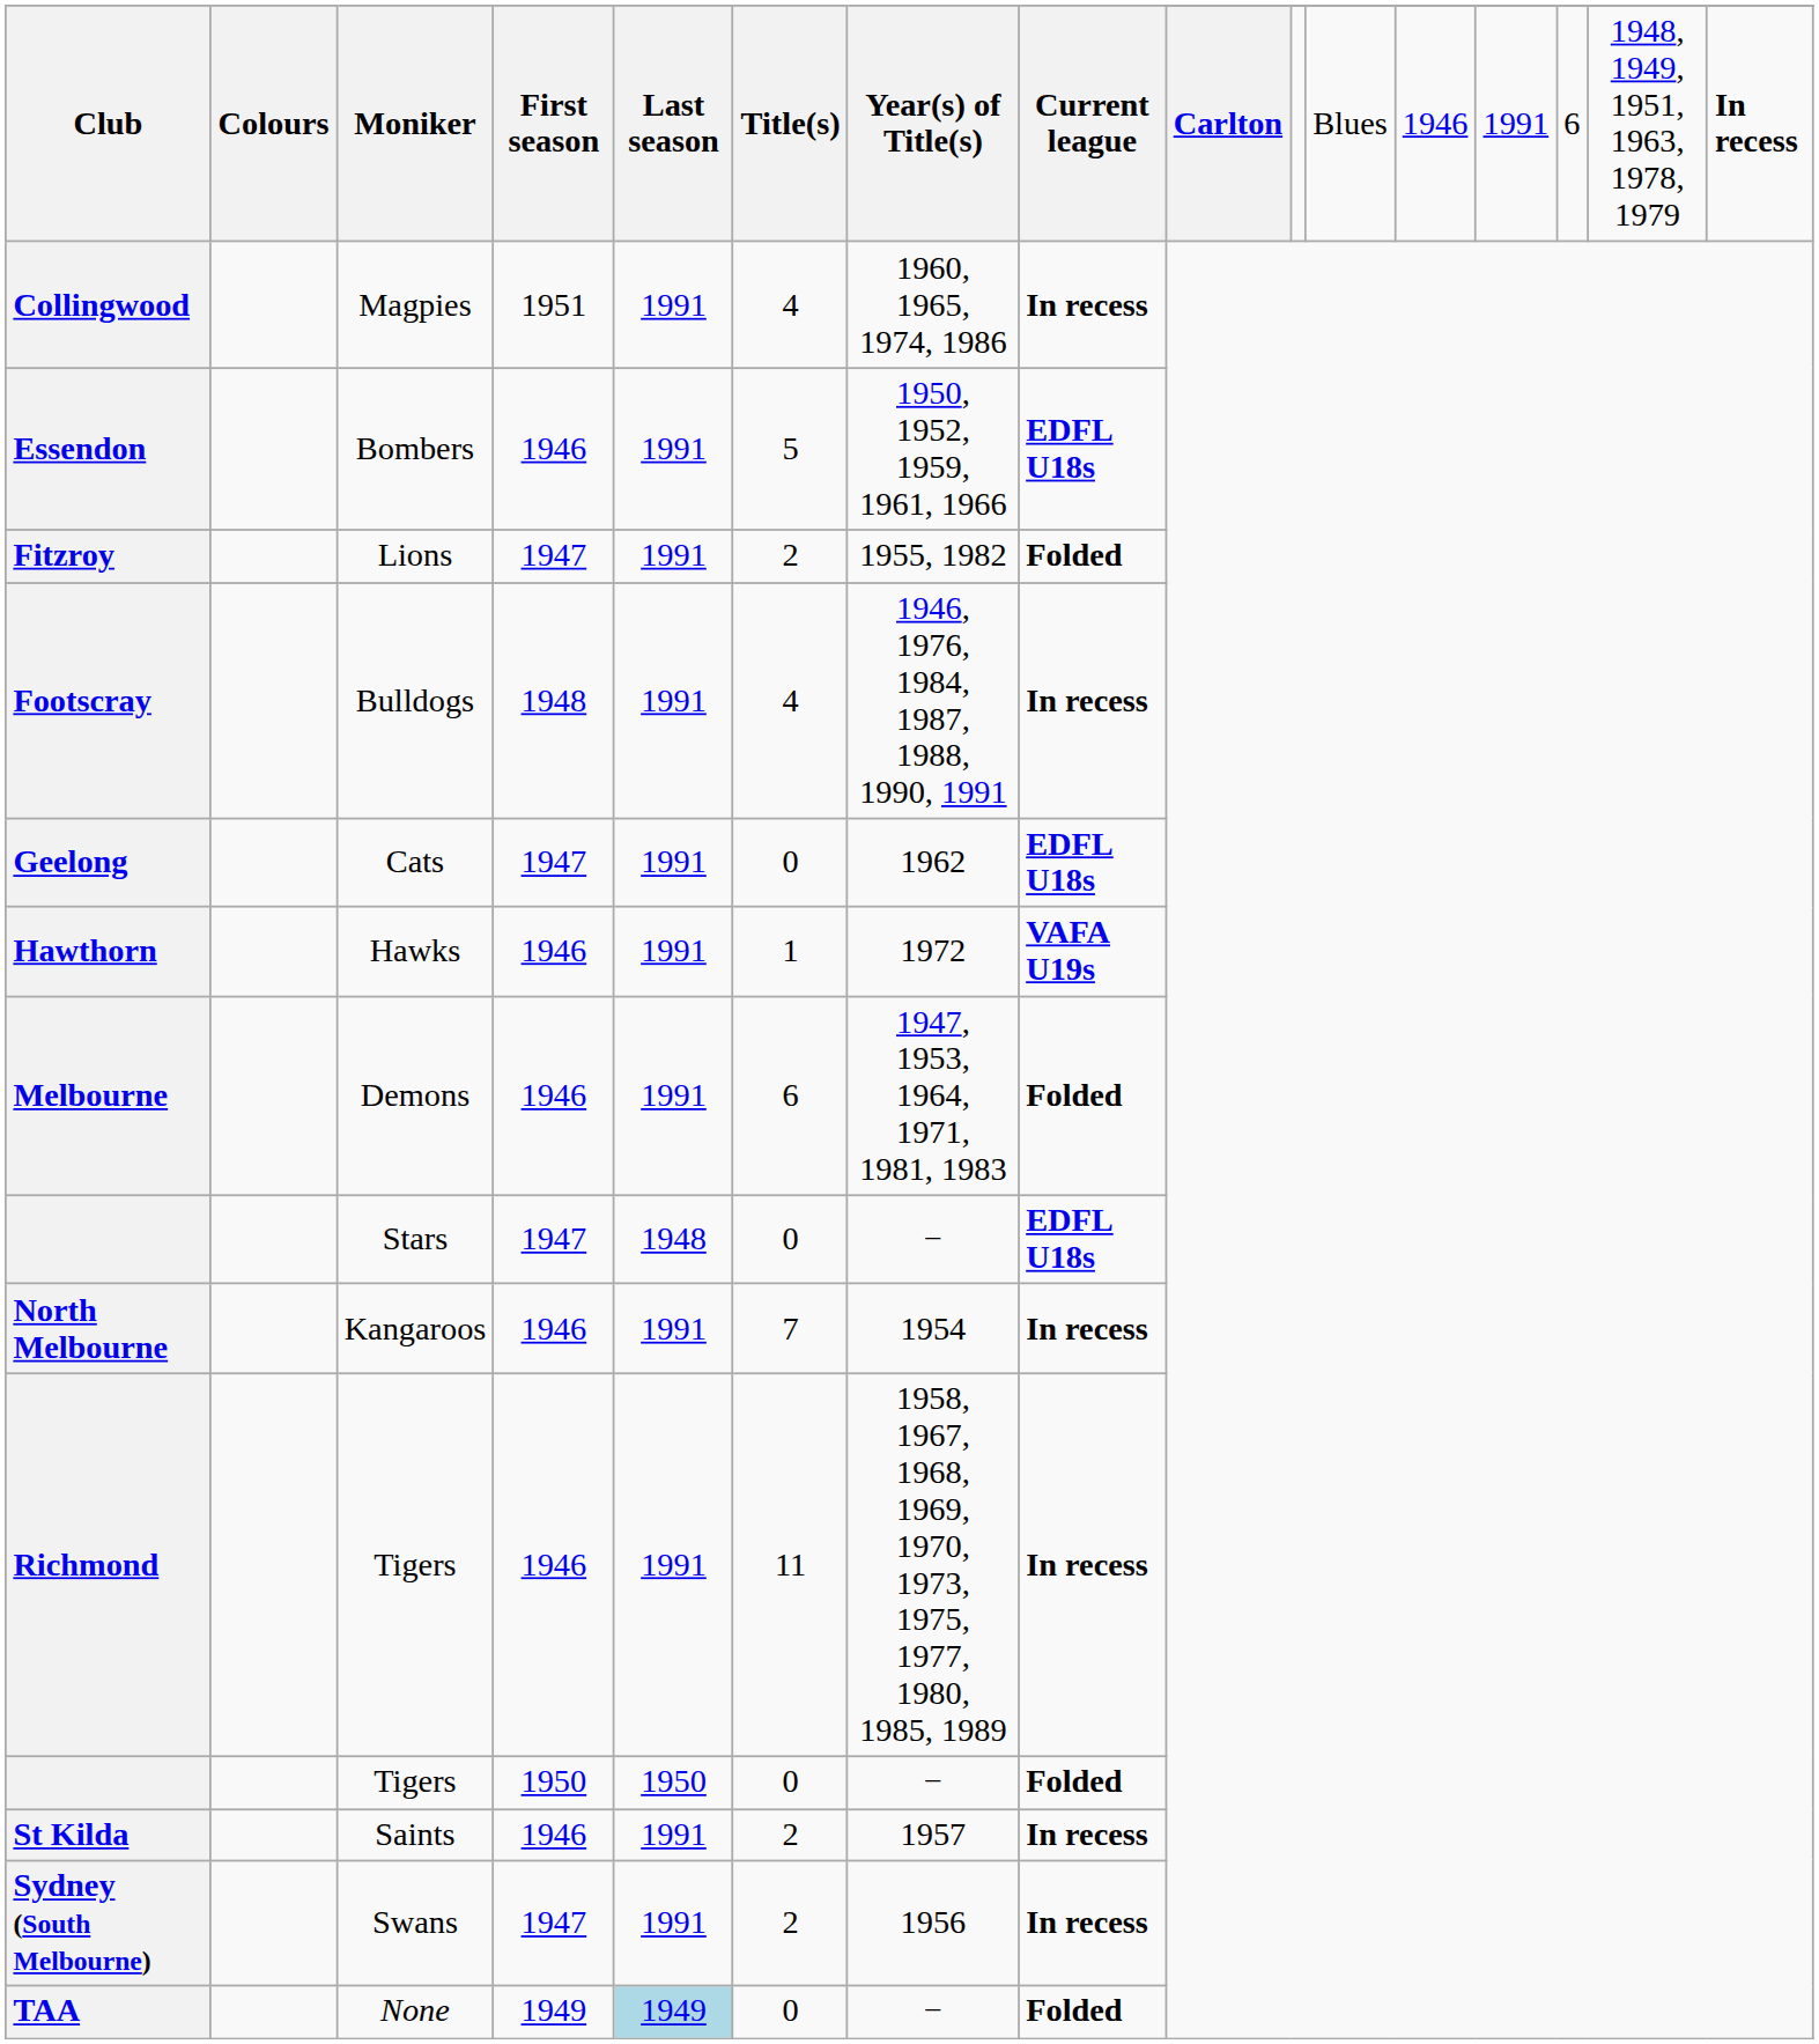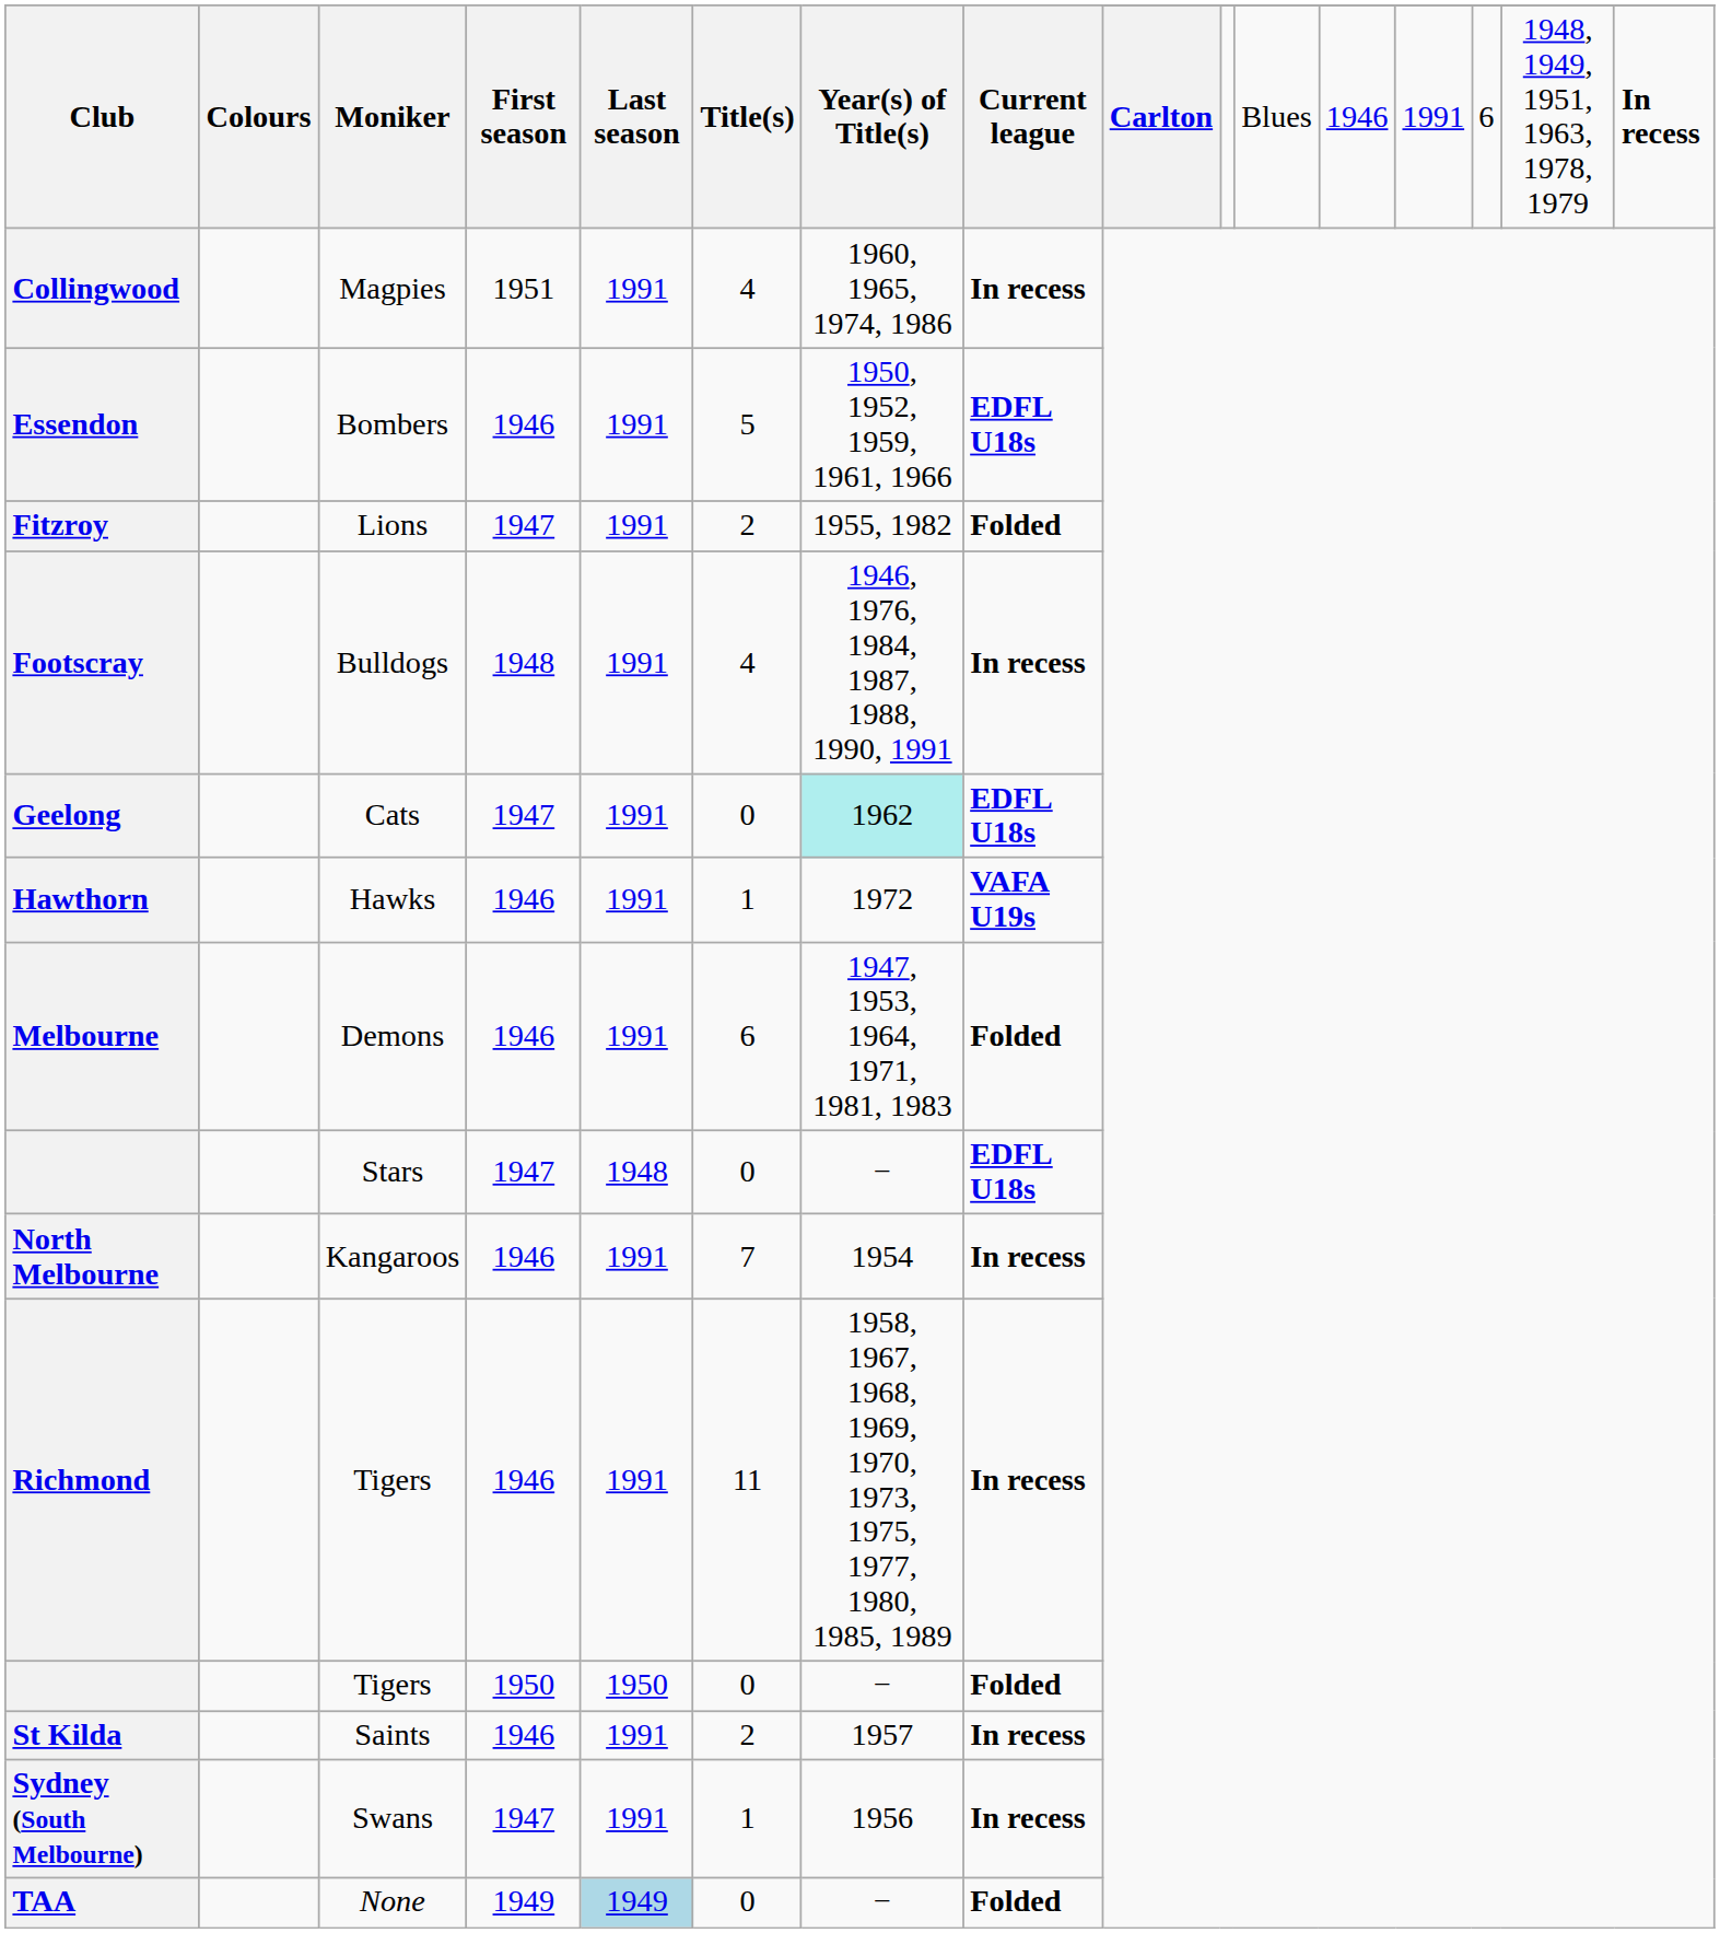 <table class="wikitable sortable" style="text-align:center; width:100%">
 <tr>
 <th rowspan=2>Club</th>
 <th rowspan=2 class=unsortable>Colours</th>
 <th rowspan=2>Moniker</th>
 <th rowspan=2>First season</th>
 <th rowspan=2>Last season</th>
 <th rowspan=2>Title(s)</th>
 <th rowspan=2>Year(s) of Title(s)</th>
 <th rowspan=2>Current league</th>
 </tr>
 <tr>
 <th style=text-align:left><a href='#'>Carlton</a></th>
 <td></td>
 <td align=centre>Blues</td>
 <td align=centre><a href='#'>1946</a></td>
 <td align=centre><a href='#'>1991</a></td>
 <td align=centre>6</td>
 <td align=centre><a href='#'>1948</a>, <a href='#'>1949</a>, 1951,<br>1963, 1978, 1979</td>
 <td align=left><strong>In recess</strong></td>
 </tr>
 <tr>
 <th style=text-align:left><a href='#'>Collingwood</a></th>
 <td></td>
 <td align=centre>Magpies</td>
 <td align=centre>1951</td>
 <td align=centre><a href='#'>1991</a></td>
 <td align=centre>4</td>
 <td align=centre>1960, 1965, 1974, 1986</td>
 <td align=left><strong>In recess</strong></td>
 </tr>
 <tr>
 <th style=text-align:left><a href='#'>Essendon</a></th>
 <td></td>
 <td align=centre>Bombers</td>
 <td align=centre><a href='#'>1946</a></td>
 <td align=centre><a href='#'>1991</a></td>
 <td align=centre>5</td>
 <td align=centre><a href='#'>1950</a>, 1952, 1959, 1961, 1966</td>
 <td align=left><strong><a href='#'>EDFL U18s</a></strong></td>
 </tr>
 <tr>
 <th style=text-align:left><a href='#'>Fitzroy</a></th>
 <td></td>
 <td align=centre>Lions</td>
 <td align=centre><a href='#'>1947</a></td>
 <td align=centre><a href='#'>1991</a></td>
 <td align=centre>2</td>
 <td align=centre>1955, 1982</td>
 <td align=left><strong>Folded</strong> <br> </td>
 </tr>
 <tr>
 <th style=text-align:left><a href='#'>Footscray</a></th>
 <td></td>
 <td align=centre>Bulldogs</td>
 <td align=centre><a href='#'>1948</a></td>
 <td align=centre><a href='#'>1991</a></td>
 <td align=centre>4</td>
 <td align=centre><a href='#'>1946</a>, 1976, 1984,<br>1987, 1988, 1990, <a href='#'>1991</a></td>
 <td align=left><strong>In recess</strong></td>
 </tr>
 <tr>
 <th style=text-align:left><a href='#'>Geelong</a></th>
 <td></td>
 <td align=centre>Cats</td>
 <td align=centre><a href='#'>1947</a></td>
 <td align=centre><a href='#'>1991</a></td>
 <td align=centre>0</td>
-<td align=centre>1962</td>
+<td align=centre style="background: paleturquoise;">1962</td>
 <td align=left><strong><a href='#'>EDFL U18s</a></strong></td>
 </tr>
 <tr>
 <th style=text-align:left><a href='#'>Hawthorn</a></th>
 <td></td>
 <td align=centre>Hawks</td>
 <td align=centre><a href='#'>1946</a></td>
 <td align=centre><a href='#'>1991</a></td>
 <td align=centre>1</td>
 <td align=centre>1972</td>
 <td align=left><strong><a href='#'>VAFA U19s</a></strong></td>
 </tr>
 <tr>
 <th style=text-align:left><a href='#'>Melbourne</a></th>
 <td></td>
 <td align=centre>Demons</td>
 <td align=centre><a href='#'>1946</a></td>
 <td align=centre><a href='#'>1991</a></td>
 <td align=centre>6</td>
 <td align=centre><a href='#'>1947</a>, 1953, 1964,<br>1971, 1981, 1983</td>
 <td align=left><strong>Folded</strong> <br> </td>
 </tr>
 <tr>
 <th style=text-align:left></th>
 <td></td>
 <td align=centre>Stars</td>
 <td align=centre><a href='#'>1947</a></td>
 <td align=centre><a href='#'>1948</a></td>
 <td align=centre>0</td>
 <td align=centre>−</td>
 <td align=left><strong><a href='#'>EDFL U18s</a></strong></td>
 </tr>
 <tr>
 <th style=text-align:left><a href='#'>North Melbourne</a></th>
 <td></td>
 <td align=centre>Kangaroos</td>
 <td align=centre><a href='#'>1946</a></td>
 <td align=centre><a href='#'>1991</a></td>
 <td align=centre>7</td>
 <td align=centre>1954</td>
 <td align=left><strong>In recess</strong></td>
 </tr>
 <tr>
 <th style=text-align:left><a href='#'>Richmond</a></th>
 <td></td>
 <td align=centre>Tigers</td>
 <td align=centre><a href='#'>1946</a></td>
 <td align=centre><a href='#'>1991</a></td>
 <td align=centre>11</td>
 <td align=centre>1958, 1967, 1968,<br>1969, 1970, 1973,<br>1975, 1977, 1980,<br>1985, 1989</td>
 <td align=left><strong>In recess</strong></td>
 </tr>
 <tr>
 <th style=text-align:left></th>
 <td></td>
 <td align=centre>Tigers</td>
 <td align=centre><a href='#'>1950</a></td>
 <td align=centre><a href='#'>1950</a></td>
 <td align=centre>0</td>
 <td align=centre>−</td>
 <td align=left><strong>Folded</strong> <br> </td>
 </tr>
 <tr>
 <th style=text-align:left><a href='#'>St Kilda</a></th>
 <td></td>
 <td align=centre>Saints</td>
 <td align=centre><a href='#'>1946</a></td>
 <td align=centre><a href='#'>1991</a></td>
 <td align=centre>2</td>
 <td align=centre>1957</td>
 <td align=left><strong>In recess</strong></td>
 </tr>
 <tr>
 <th style=text-align:left><a href='#'>Sydney</a> <br> <small> (<a href='#'>South Melbourne</a>)</small></th>
 <td></td>
 <td align=centre>Swans</td>
 <td align=centre><a href='#'>1947</a></td>
 <td align=centre><a href='#'>1991</a></td>
-<td align=centre>2</td>
+<td align=centre>1</td>
 <td align=centre>1956</td>
 <td align=left><strong>In recess</strong></td>
 </tr>
 <tr>
 <th style=text-align:left><a href='#'>TAA</a></th>
 <td></td>
 <td align=centre><em>None</em></td>
 <td align=centre><a href='#'>1949</a></td>
 <td align=centre style="background: lightblue;"><a href='#'>1949</a></td>
 <td align=centre>0</td>
 <td align=centre>−</td>
 <td align=left><strong>Folded</strong> <br> </td>
 </tr>
 </table>
